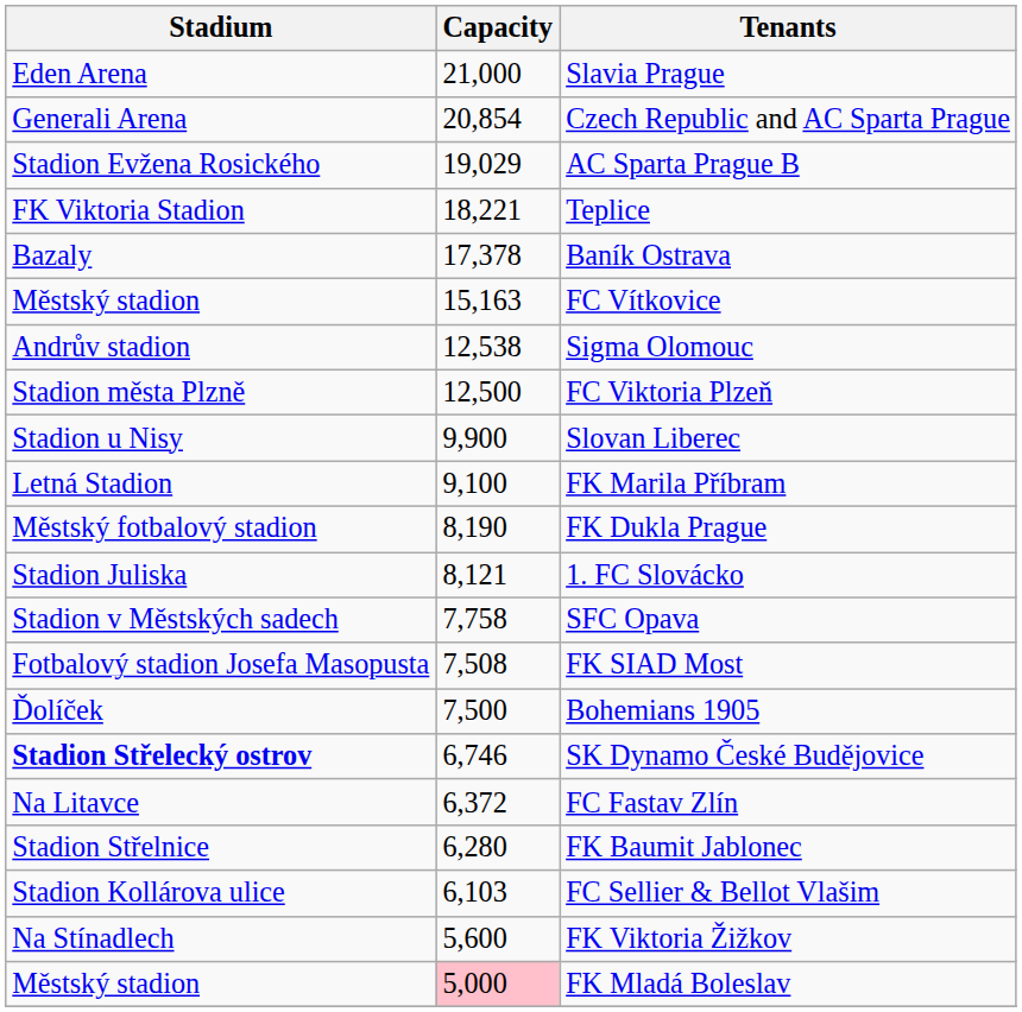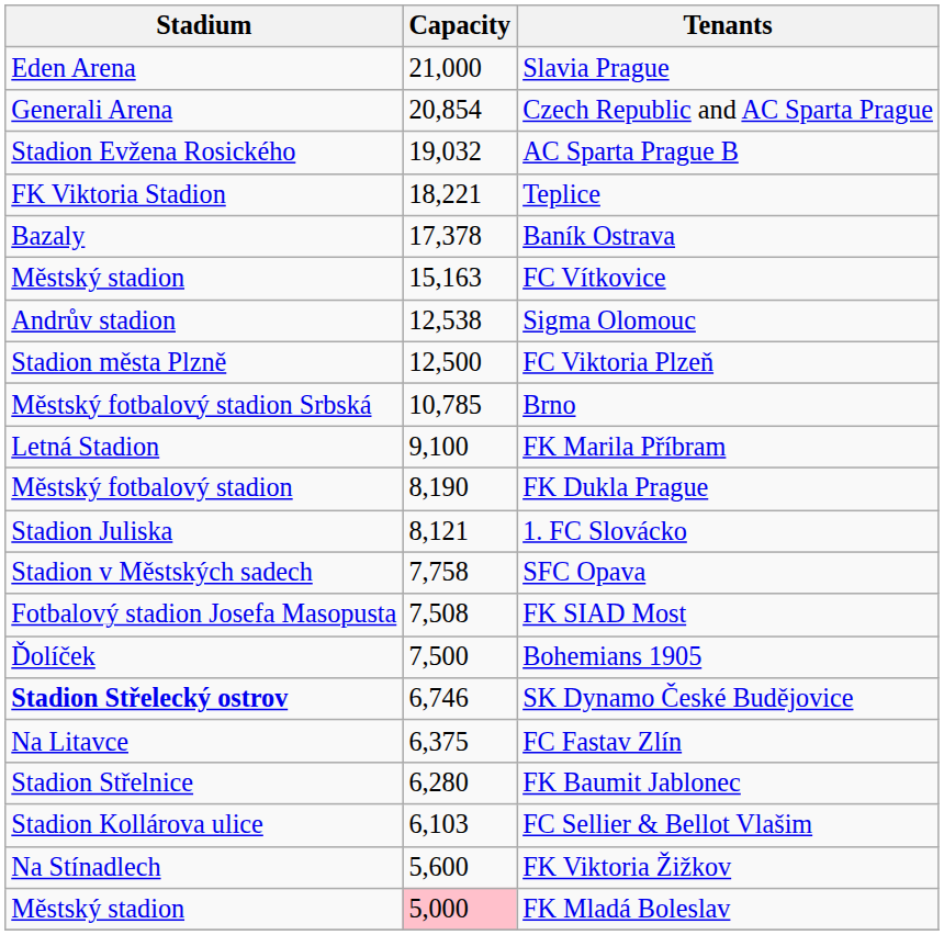 <table class="wikitable sortable">
 <tr>
 <th>Stadium</th>
 <th>Capacity</th>
 <th>Tenants</th>
 </tr>
 <tr>
 <td><a href='#'>Eden Arena</a></td>
 <td>21,000</td>
 <td><a href='#'>Slavia Prague</a></td>
 </tr>
 <tr>
 <td><a href='#'>Generali Arena</a></td>
 <td>20,854</td>
 <td><a href='#'>Czech Republic</a> and <a href='#'>AC Sparta Prague</a></td>
 </tr>
 <tr>
 <td><a href='#'>Stadion Evžena Rosického</a></td>
-<td>19,029</td>
+<td>19,032</td>
 <td><a href='#'>AC Sparta Prague B</a></td>
 </tr>
 <tr>
 <td><a href='#'>FK Viktoria Stadion</a></td>
 <td>18,221</td>
 <td><a href='#'>Teplice</a></td>
 </tr>
 <tr>
 <td><a href='#'>Bazaly</a></td>
 <td>17,378</td>
 <td><a href='#'>Baník Ostrava</a></td>
 </tr>
 <tr>
 <td><a href='#'>Městský stadion</a></td>
 <td>15,163</td>
 <td><a href='#'>FC Vítkovice</a></td>
 </tr>
 <tr>
 <td><a href='#'>Andrův stadion</a></td>
 <td>12,538</td>
 <td><a href='#'>Sigma Olomouc</a></td>
 </tr>
 <tr>
 <td><a href='#'>Stadion města Plzně</a></td>
 <td>12,500</td>
 <td><a href='#'>FC Viktoria Plzeň</a></td>
 </tr>
 <tr>
-<td><a href='#'>Stadion u Nisy</a></td>
-<td>9,900</td>
-<td><a href='#'>Slovan Liberec</a></td>
+<td><a href='#'>Městský fotbalový stadion Srbská</a></td>
+<td>10,785</td>
+<td><a href='#'>Brno</a></td>
 </tr>
 <tr>
 <td><a href='#'>Letná Stadion</a></td>
 <td>9,100</td>
 <td><a href='#'>FK Marila Příbram</a></td>
 </tr>
 <tr>
 <td><a href='#'>Městský fotbalový stadion</a></td>
 <td>8,190</td>
 <td><a href='#'>FK Dukla Prague</a></td>
 </tr>
 <tr>
 <td><a href='#'>Stadion Juliska</a></td>
 <td>8,121</td>
 <td><a href='#'>1. FC Slovácko</a></td>
 </tr>
 <tr>
 <td><a href='#'>Stadion v Městských sadech</a></td>
 <td>7,758</td>
 <td><a href='#'>SFC Opava</a></td>
 </tr>
 <tr>
 <td><a href='#'>Fotbalový stadion Josefa Masopusta</a></td>
 <td>7,508</td>
 <td><a href='#'>FK SIAD Most</a></td>
 </tr>
 <tr>
 <td><a href='#'>Ďolíček</a></td>
 <td>7,500</td>
 <td><a href='#'>Bohemians 1905</a></td>
 </tr>
 <tr>
 <td><strong><a href='#'>Stadion Střelecký ostrov</a></strong></td>
 <td>6,746</td>
 <td><a href='#'>SK Dynamo České Budějovice</a></td>
 </tr>
 <tr>
 <td><a href='#'>Na Litavce</a></td>
-<td>6,372</td>
+<td>6,375</td>
 <td><a href='#'>FC Fastav Zlín</a></td>
 </tr>
 <tr>
 <td><a href='#'>Stadion Střelnice</a></td>
 <td>6,280</td>
 <td><a href='#'>FK Baumit Jablonec</a></td>
 </tr>
 <tr>
 <td><a href='#'>Stadion Kollárova ulice</a></td>
 <td>6,103</td>
 <td><a href='#'>FC Sellier & Bellot Vlašim</a></td>
 </tr>
 <tr>
 <td><a href='#'>Na Stínadlech</a></td>
 <td>5,600</td>
 <td><a href='#'>FK Viktoria Žižkov</a></td>
 </tr>
 <tr>
 <td><a href='#'>Městský stadion</a></td>
 <td style="background: pink;">5,000</td>
 <td><a href='#'>FK Mladá Boleslav</a></td>
 </tr>
 <tr>
 </tr>
 </table>
